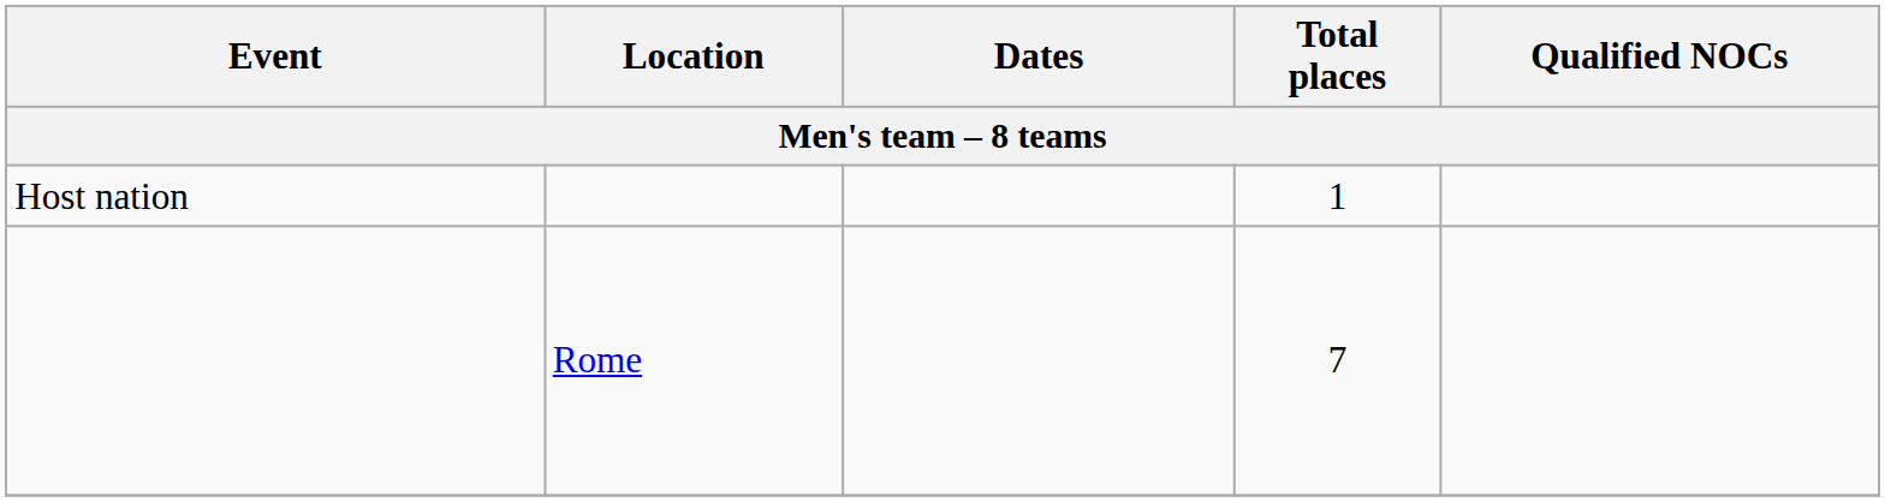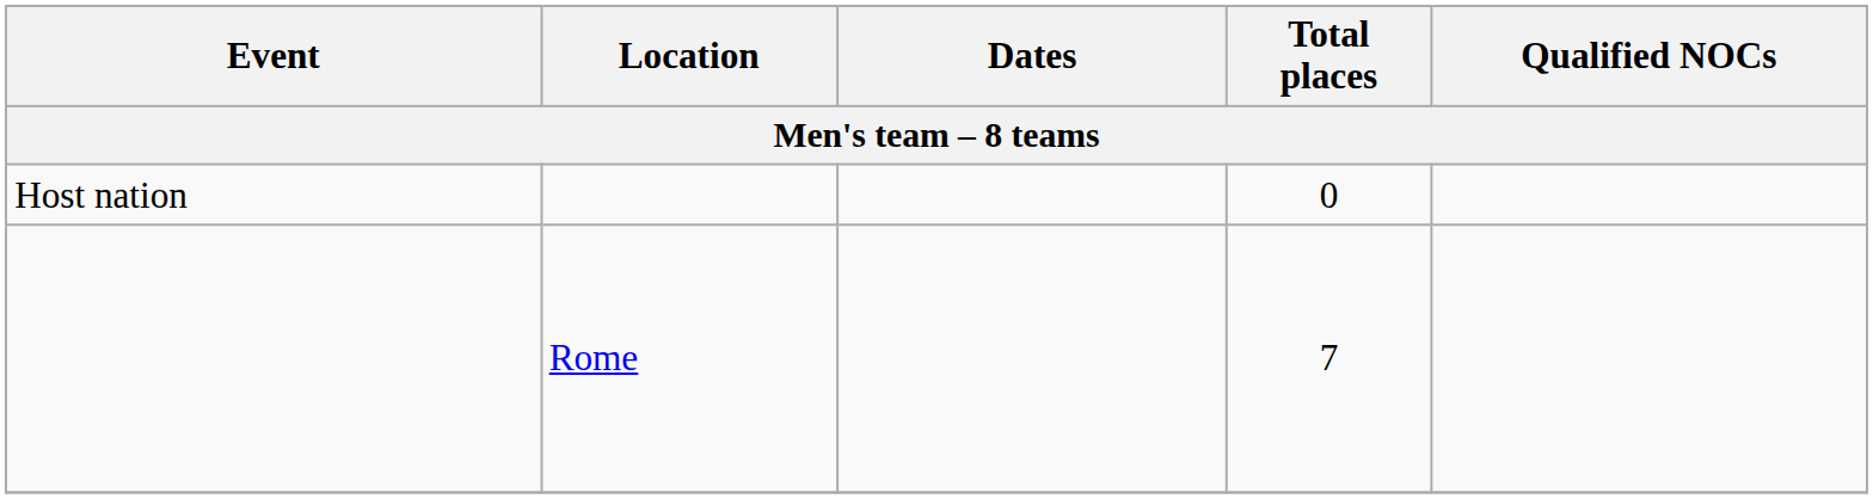 <table class="wikitable" width=800>
 <tr>
 <th>Event</th>
 <th width=120>Location</th>
 <th width=160>Dates</th>
 <th width=80>Total places</th>
 <th width=180>Qualified NOCs</th>
 </tr>
 <tr style="font-size:95%;">
 <th colspan=5>Men's team – 8 teams</th>
 </tr>
 <tr>
 <td>Host nation</td>
 <td></td>
 <td></td>
-<td align="center">1</td>
+<td align="center">0</td>
 <td></td>
 </tr>
 <tr>
 <td></td>
 <td> <a href='#'>Rome</a></td>
 <td align="center"></td>
 <td align="center">7</td>
 <td><br><br><br><br><br><br></td>
 </tr>
 <tr>
 </tr>
 </table>
